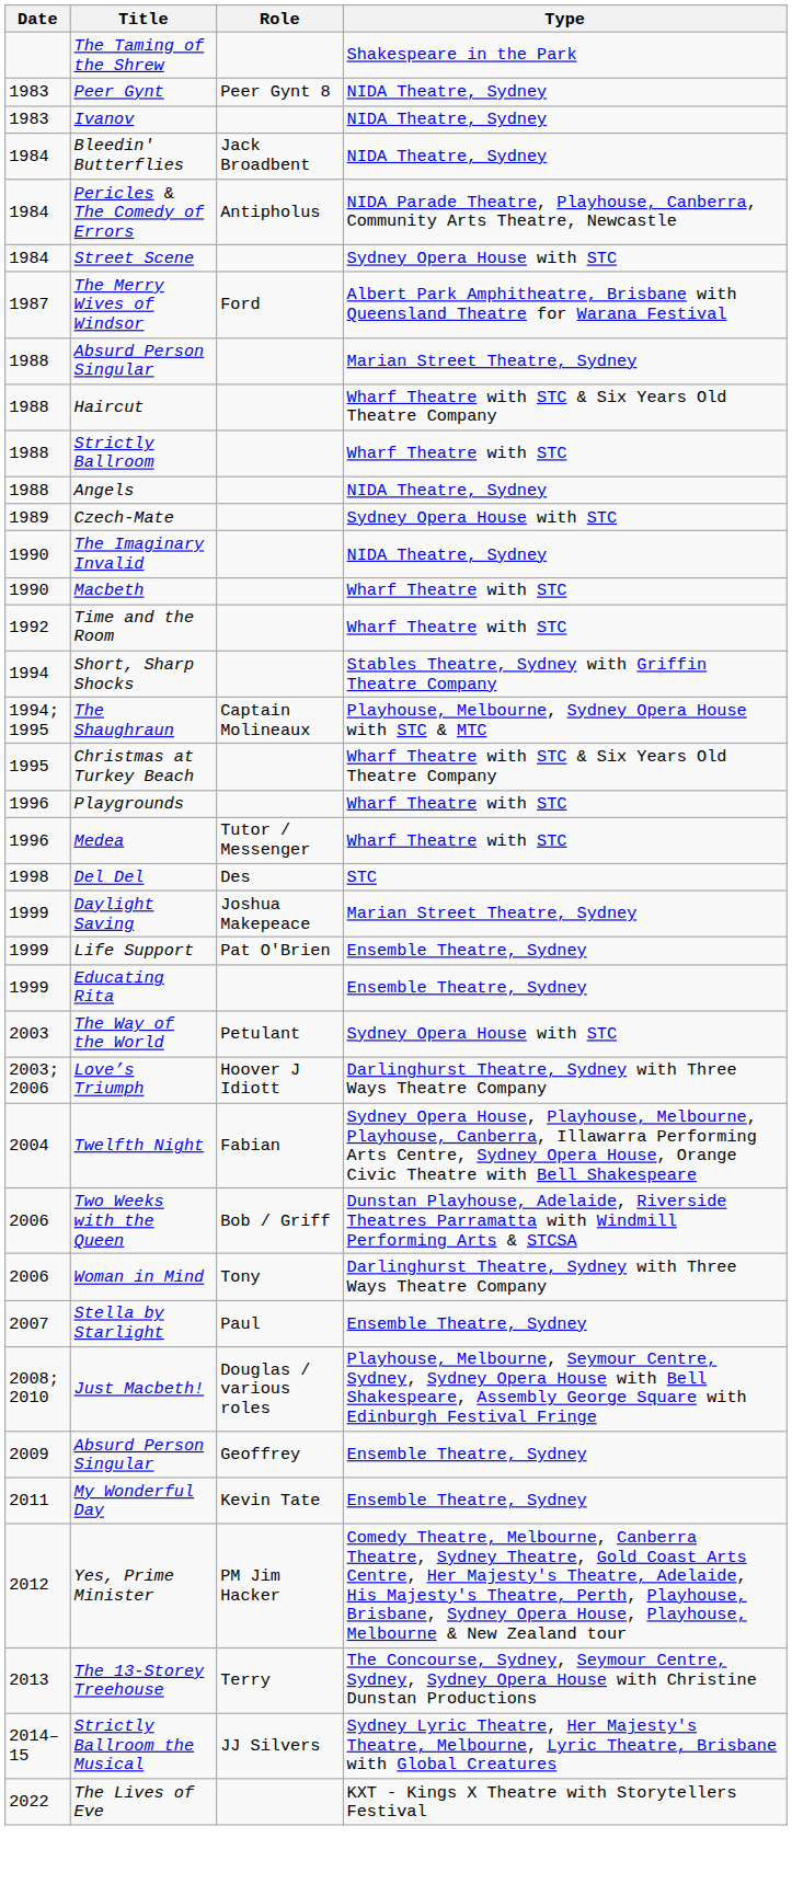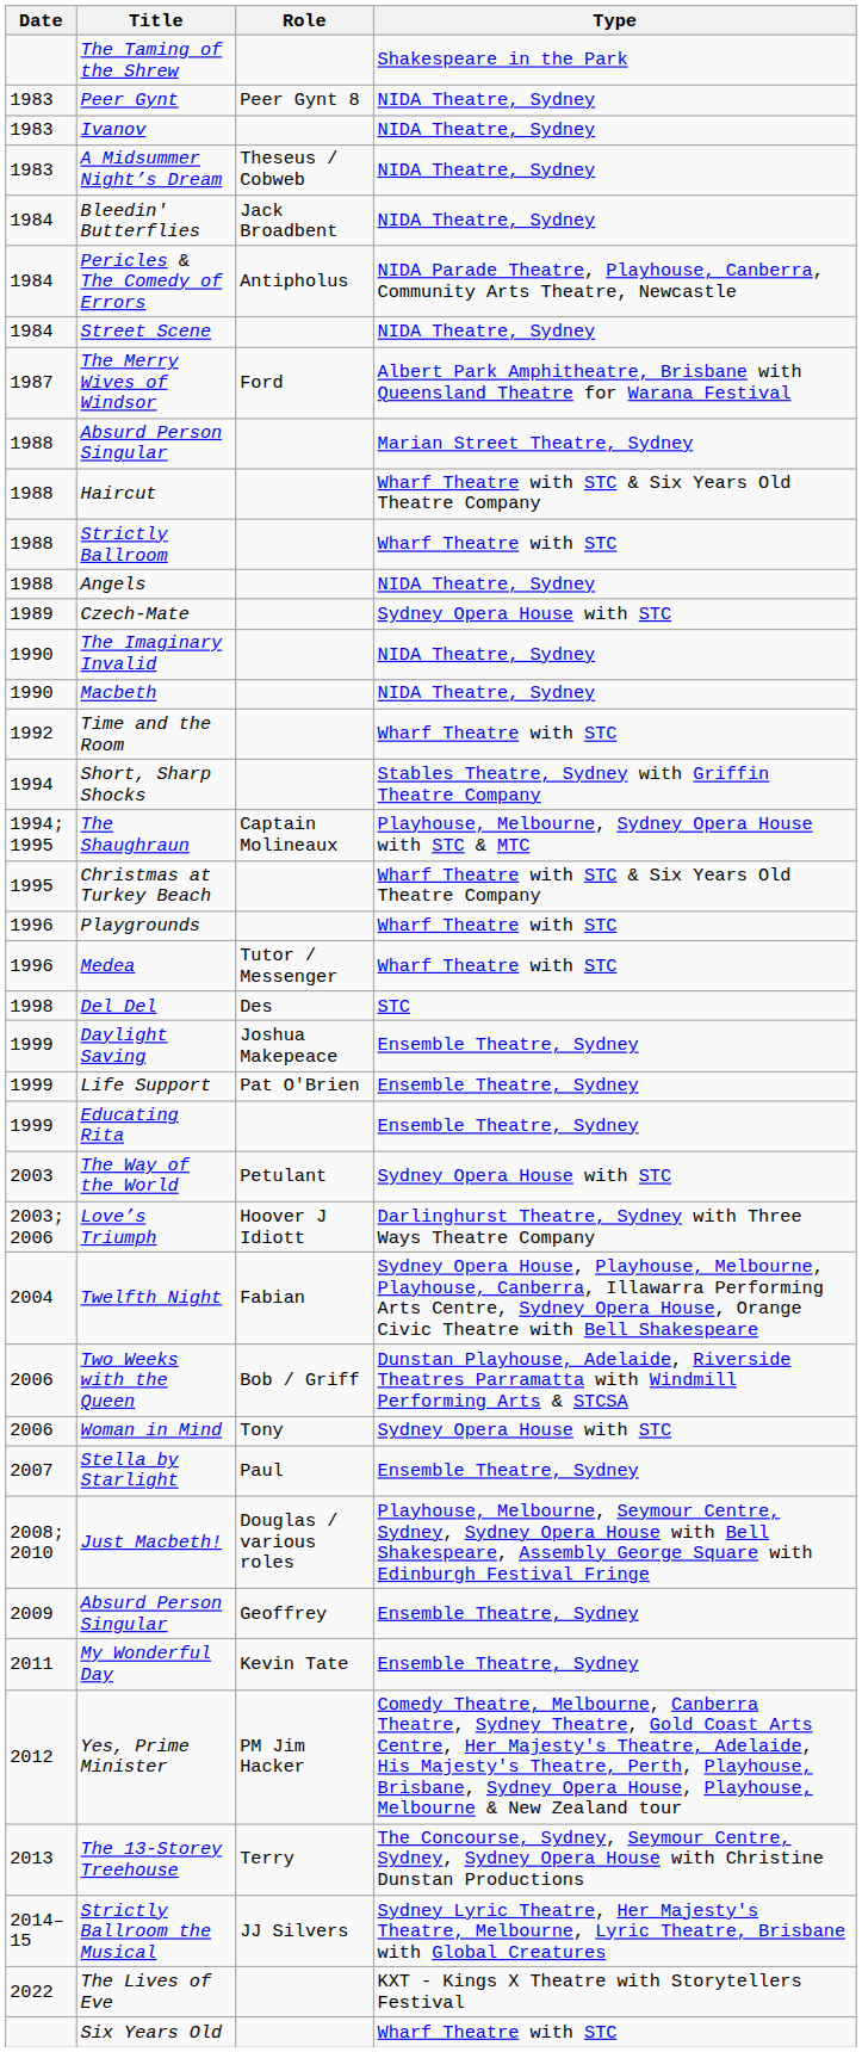 <table class=wikitable>
 <tr>
 <th>Date</th>
 <th>Title</th>
 <th>Role</th>
 <th>Type</th>
 </tr>
 <tr>
 <td></td>
 <td><em><a href='#'>The Taming of the Shrew</a></em></td>
 <td></td>
 <td><a href='#'>Shakespeare in the Park</a></td>
 </tr>
 <tr>
 <td>1983</td>
 <td><em><a href='#'>Peer Gynt</a></em></td>
 <td>Peer Gynt 8</td>
 <td><a href='#'>NIDA Theatre, Sydney</a></td>
 </tr>
 <tr>
 <td>1983</td>
 <td><em><a href='#'>Ivanov</a></em></td>
 <td></td>
 <td><a href='#'>NIDA Theatre, Sydney</a></td>
 </tr>
 <tr>
+<td>1983</td>
+<td><em><a href='#'>A Midsummer Night’s Dream</a></em></td>
+<td>Theseus / Cobweb</td>
+<td><a href='#'>NIDA Theatre, Sydney</a></td>
+</tr>
+<tr>
 <td>1984</td>
 <td><em>Bleedin' Butterflies</em></td>
 <td>Jack Broadbent</td>
 <td><a href='#'>NIDA Theatre, Sydney</a></td>
 </tr>
 <tr>
 <td>1984</td>
 <td><em><a href='#'>Pericles</a></em> & <em><a href='#'>The Comedy of Errors</a></em></td>
 <td>Antipholus</td>
 <td><a href='#'>NIDA Parade Theatre</a>, <a href='#'>Playhouse, Canberra</a>, Community Arts Theatre, Newcastle</td>
 </tr>
 <tr>
 <td>1984</td>
 <td><em><a href='#'>Street Scene</a></em></td>
 <td></td>
-<td><a href='#'>Sydney Opera House</a> with <a href='#'>STC</a></td>
+<td><a href='#'>NIDA Theatre, Sydney</a></td>
 </tr>
 <tr>
 <td>1987</td>
 <td><em><a href='#'>The Merry Wives of Windsor</a></em></td>
 <td>Ford</td>
 <td><a href='#'>Albert Park Amphitheatre, Brisbane</a> with <a href='#'>Queensland Theatre</a> for <a href='#'>Warana Festival</a></td>
 </tr>
 <tr>
 <td>1988</td>
 <td><em><a href='#'>Absurd Person Singular</a></em></td>
 <td></td>
 <td><a href='#'>Marian Street Theatre, Sydney</a></td>
 </tr>
 <tr>
 <td>1988</td>
 <td><em>Haircut</em></td>
 <td></td>
 <td><a href='#'>Wharf Theatre</a> with <a href='#'>STC</a> & Six Years Old Theatre Company</td>
 </tr>
 <tr>
 <td>1988</td>
 <td><em><a href='#'>Strictly Ballroom</a></em></td>
 <td></td>
 <td><a href='#'>Wharf Theatre</a> with <a href='#'>STC</a></td>
 </tr>
 <tr>
 <td>1988</td>
 <td><em>Angels</em></td>
 <td></td>
 <td><a href='#'>NIDA Theatre, Sydney</a></td>
 </tr>
 <tr>
 <td>1989</td>
 <td><em>Czech-Mate</em></td>
 <td></td>
 <td><a href='#'>Sydney Opera House</a> with <a href='#'>STC</a></td>
 </tr>
 <tr>
 <td>1990</td>
 <td><em><a href='#'>The Imaginary Invalid</a></em></td>
 <td></td>
 <td><a href='#'>NIDA Theatre, Sydney</a></td>
 </tr>
 <tr>
 <td>1990</td>
 <td><em><a href='#'>Macbeth</a></em></td>
 <td></td>
-<td><a href='#'>Wharf Theatre</a> with <a href='#'>STC</a></td>
+<td><a href='#'>NIDA Theatre, Sydney</a></td>
 </tr>
 <tr>
 <td>1992</td>
 <td><em>Time and the Room</em></td>
 <td></td>
 <td><a href='#'>Wharf Theatre</a> with <a href='#'>STC</a></td>
 </tr>
 <tr>
 <td>1994</td>
 <td><em>Short, Sharp Shocks</em></td>
 <td></td>
 <td><a href='#'>Stables Theatre, Sydney</a> with <a href='#'>Griffin Theatre Company</a></td>
 </tr>
 <tr>
 <td>1994; 1995</td>
 <td><em><a href='#'>The Shaughraun</a></em></td>
 <td>Captain Molineaux</td>
 <td><a href='#'>Playhouse, Melbourne</a>, <a href='#'>Sydney Opera House</a> with <a href='#'>STC</a> & <a href='#'>MTC</a></td>
 </tr>
 <tr>
 <td>1995</td>
 <td><em>Christmas at Turkey Beach</em></td>
 <td></td>
 <td><a href='#'>Wharf Theatre</a> with <a href='#'>STC</a> & Six Years Old Theatre Company</td>
 </tr>
 <tr>
 <td>1996</td>
 <td><em>Playgrounds</em></td>
 <td></td>
 <td><a href='#'>Wharf Theatre</a> with <a href='#'>STC</a></td>
 </tr>
 <tr>
 <td>1996</td>
 <td><em><a href='#'>Medea</a></em></td>
 <td>Tutor / Messenger</td>
 <td><a href='#'>Wharf Theatre</a> with <a href='#'>STC</a></td>
 </tr>
 <tr>
 <td>1998</td>
 <td><em><a href='#'>Del Del</a></em></td>
 <td>Des</td>
 <td><a href='#'>STC</a></td>
 </tr>
 <tr>
 <td>1999</td>
 <td><em><a href='#'>Daylight Saving</a></em></td>
 <td>Joshua Makepeace</td>
-<td><a href='#'>Marian Street Theatre, Sydney</a></td>
+<td><a href='#'>Ensemble Theatre, Sydney</a></td>
 </tr>
 <tr>
 <td>1999</td>
 <td><em>Life Support</em></td>
 <td>Pat O'Brien</td>
 <td><a href='#'>Ensemble Theatre, Sydney</a></td>
 </tr>
 <tr>
 <td>1999</td>
 <td><em><a href='#'>Educating Rita</a></em></td>
 <td></td>
 <td><a href='#'>Ensemble Theatre, Sydney</a></td>
 </tr>
 <tr>
 <td>2003</td>
 <td><em><a href='#'>The Way of the World</a></em></td>
 <td>Petulant</td>
 <td><a href='#'>Sydney Opera House</a> with <a href='#'>STC</a></td>
 </tr>
 <tr>
 <td>2003; 2006</td>
 <td><em><a href='#'>Love’s Triumph</a></em></td>
 <td>Hoover J Idiott</td>
 <td><a href='#'>Darlinghurst Theatre, Sydney</a> with Three Ways Theatre Company</td>
 </tr>
 <tr>
 <td>2004</td>
 <td><em><a href='#'>Twelfth Night</a></em></td>
 <td>Fabian</td>
 <td><a href='#'>Sydney Opera House</a>, <a href='#'>Playhouse, Melbourne</a>, <a href='#'>Playhouse, Canberra</a>, Illawarra Performing Arts Centre, <a href='#'>Sydney Opera House</a>, Orange Civic Theatre with <a href='#'>Bell Shakespeare</a></td>
 </tr>
 <tr>
 <td>2006</td>
 <td><em><a href='#'>Two Weeks with the Queen</a></em></td>
 <td>Bob / Griff</td>
 <td><a href='#'>Dunstan Playhouse, Adelaide</a>, <a href='#'>Riverside Theatres Parramatta</a> with <a href='#'>Windmill Performing Arts</a> & <a href='#'>STCSA</a></td>
 </tr>
 <tr>
 <td>2006</td>
 <td><em><a href='#'>Woman in Mind</a></em></td>
 <td>Tony</td>
-<td><a href='#'>Darlinghurst Theatre, Sydney</a> with Three Ways Theatre Company</td>
+<td><a href='#'>Sydney Opera House</a> with <a href='#'>STC</a></td>
 </tr>
 <tr>
 <td>2007</td>
 <td><em><a href='#'>Stella by Starlight</a></em></td>
 <td>Paul</td>
 <td><a href='#'>Ensemble Theatre, Sydney</a></td>
 </tr>
 <tr>
 <td>2008; 2010</td>
 <td><em><a href='#'>Just Macbeth!</a></em></td>
 <td>Douglas / various roles</td>
 <td><a href='#'>Playhouse, Melbourne</a>, <a href='#'>Seymour Centre, Sydney</a>, <a href='#'>Sydney Opera House</a> with <a href='#'>Bell Shakespeare</a>, <a href='#'>Assembly George Square</a> with <a href='#'>Edinburgh Festival Fringe</a></td>
 </tr>
 <tr>
 <td>2009</td>
 <td><em><a href='#'>Absurd Person Singular</a></em></td>
 <td>Geoffrey</td>
 <td><a href='#'>Ensemble Theatre, Sydney</a></td>
 </tr>
 <tr>
 <td>2011</td>
 <td><em><a href='#'>My Wonderful Day</a></em></td>
 <td>Kevin Tate</td>
 <td><a href='#'>Ensemble Theatre, Sydney</a></td>
 </tr>
 <tr>
 <td>2012</td>
 <td><em>Yes, Prime Minister</em></td>
 <td>PM Jim Hacker</td>
 <td><a href='#'>Comedy Theatre, Melbourne</a>, <a href='#'>Canberra Theatre</a>, <a href='#'>Sydney Theatre</a>, <a href='#'>Gold Coast Arts Centre</a>, <a href='#'>Her Majesty's Theatre, Adelaide</a>, <a href='#'>His Majesty's Theatre, Perth</a>, <a href='#'>Playhouse, Brisbane</a>, <a href='#'>Sydney Opera House</a>, <a href='#'>Playhouse, Melbourne</a> & New Zealand tour</td>
 </tr>
 <tr>
 <td>2013</td>
 <td><em><a href='#'>The 13-Storey Treehouse</a></em></td>
 <td>Terry</td>
 <td><a href='#'>The Concourse, Sydney</a>, <a href='#'>Seymour Centre, Sydney</a>, <a href='#'>Sydney Opera House</a> with Christine Dunstan Productions</td>
 </tr>
 <tr>
 <td>2014–15</td>
 <td><em><a href='#'>Strictly Ballroom the Musical</a></em></td>
 <td>JJ Silvers</td>
 <td><a href='#'>Sydney Lyric Theatre</a>, <a href='#'>Her Majesty's Theatre, Melbourne</a>, <a href='#'>Lyric Theatre, Brisbane</a> with <a href='#'>Global Creatures</a></td>
 </tr>
 <tr>
 <td>2022</td>
 <td><em>The Lives of Eve</em></td>
 <td></td>
 <td>KXT - Kings X Theatre with Storytellers Festival</td>
 </tr>
+<tr>
+<td></td>
+<td><em>Six Years Old</em></td>
+<td></td>
+<td><a href='#'>Wharf Theatre</a> with <a href='#'>STC</a></td>
+</tr>
 </table>
